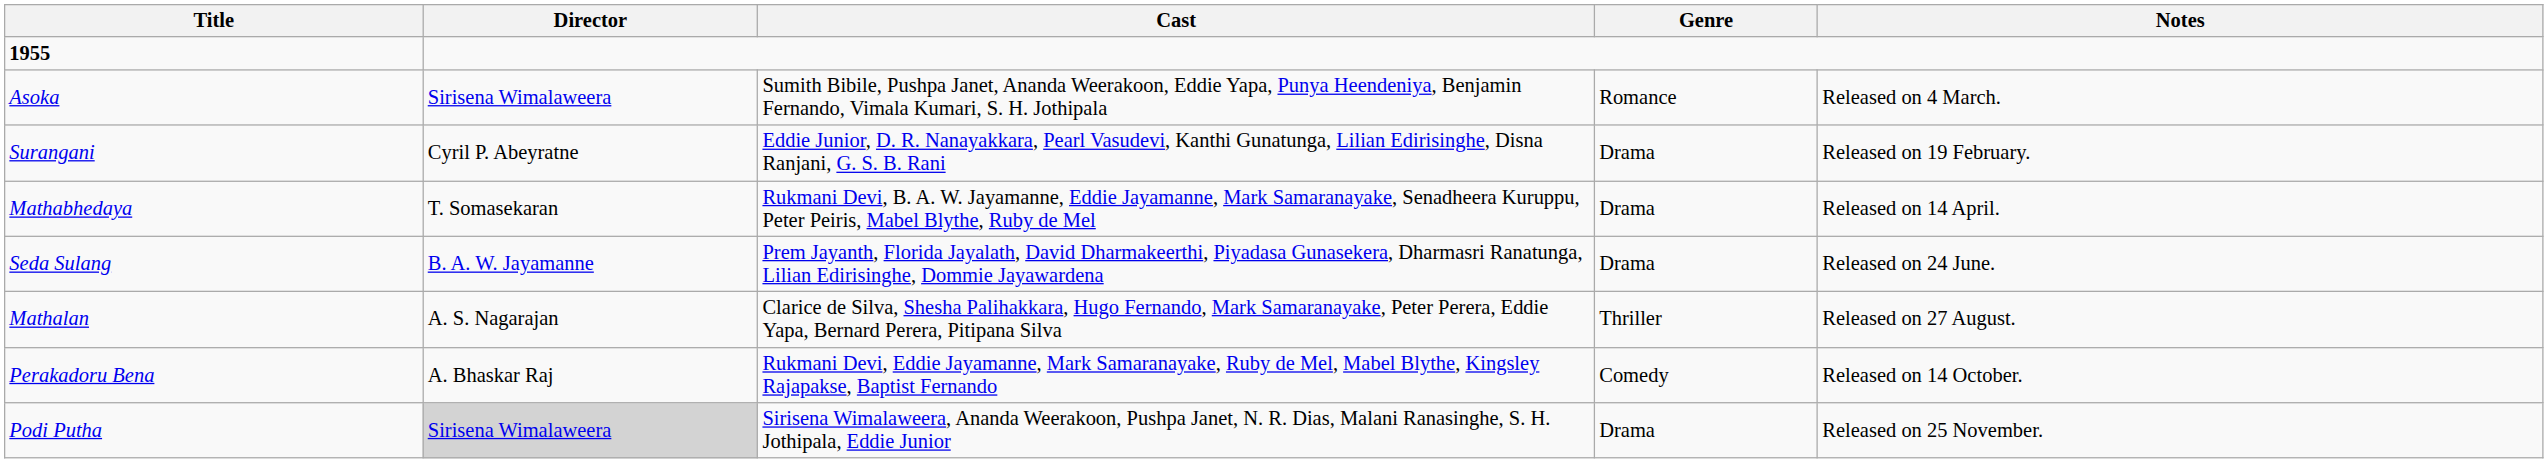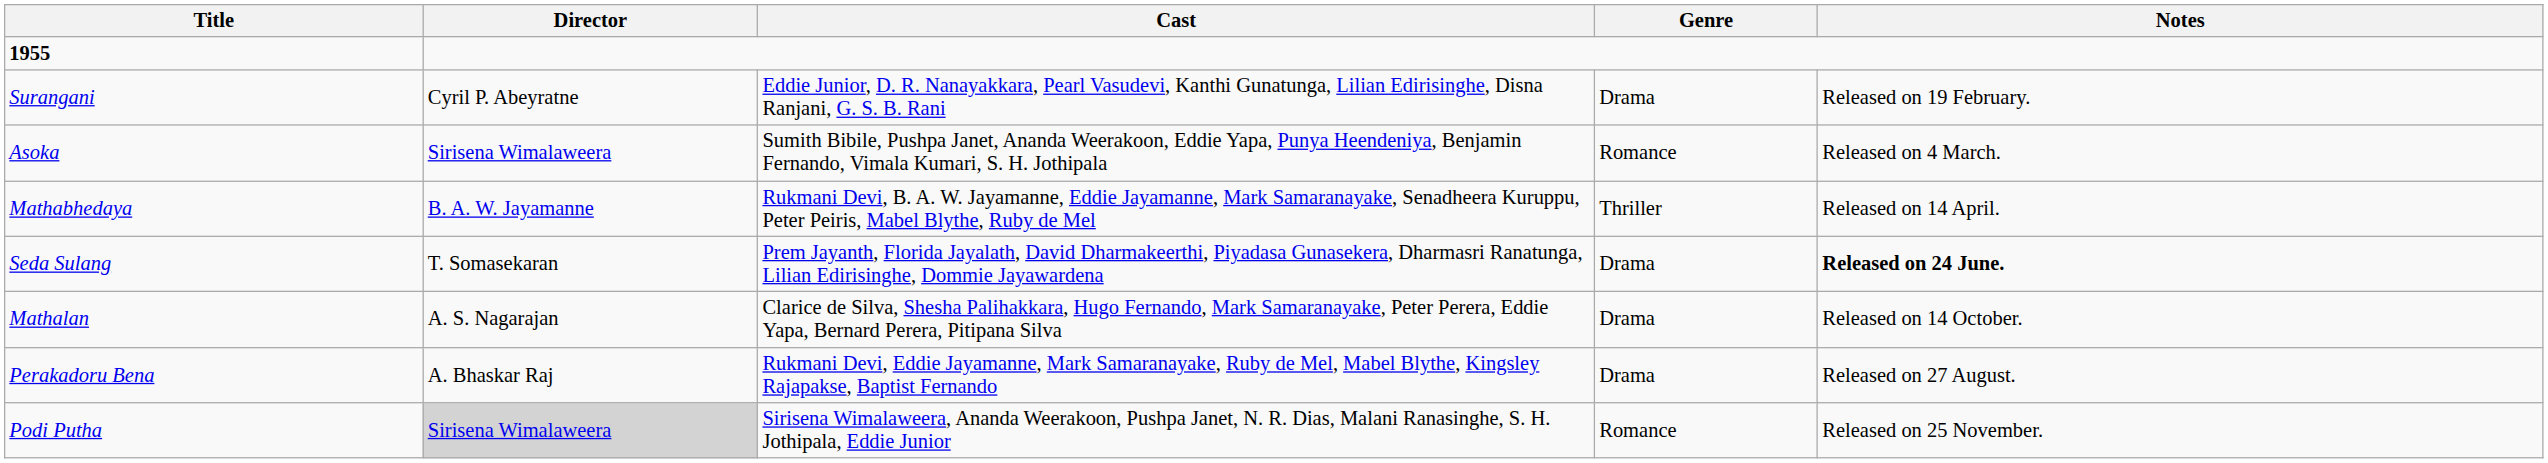 <table class="wikitable" width="100%">
 <tr>
 <th width=15%>Title</th>
 <th width=12%>Director</th>
 <th width=30%>Cast</th>
 <th width=8%>Genre</th>
 <th width=26%>Notes</th>
 </tr>
 <tr>
 <td><strong>1955</strong></td>
 </tr>
 <tr>
+<td><em><a href='#'>Surangani</a></em></td>
+<td>Cyril P. Abeyratne</td>
+<td><a href='#'>Eddie Junior</a>, <a href='#'>D. R. Nanayakkara</a>, <a href='#'>Pearl Vasudevi</a>, Kanthi Gunatunga, <a href='#'>Lilian Edirisinghe</a>, Disna Ranjani, <a href='#'>G. S. B. Rani</a></td>
+<td>Drama</td>
+<td>Released on 19 February.</td>
+</tr>
+<tr>
 <td><em><a href='#'>Asoka</a></em></td>
 <td><a href='#'>Sirisena Wimalaweera</a></td>
 <td>Sumith Bibile, Pushpa Janet, Ananda Weerakoon, Eddie Yapa, <a href='#'>Punya Heendeniya</a>, Benjamin Fernando, Vimala Kumari, S. H. Jothipala</td>
 <td>Romance</td>
 <td>Released on 4 March.</td>
 </tr>
 <tr>
-<td><em><a href='#'>Surangani</a></em></td>
-<td>Cyril P. Abeyratne</td>
-<td><a href='#'>Eddie Junior</a>, <a href='#'>D. R. Nanayakkara</a>, <a href='#'>Pearl Vasudevi</a>, Kanthi Gunatunga, <a href='#'>Lilian Edirisinghe</a>, Disna Ranjani, <a href='#'>G. S. B. Rani</a></td>
-<td>Drama</td>
-<td>Released on 19 February.</td>
-</tr>
-<tr>
 <td><em><a href='#'>Mathabhedaya</a></em></td>
-<td>T. Somasekaran</td>
+<td><a href='#'>B. A. W. Jayamanne</a></td>
 <td><a href='#'>Rukmani Devi</a>, B. A. W. Jayamanne, <a href='#'>Eddie Jayamanne</a>, <a href='#'>Mark Samaranayake</a>, Senadheera Kuruppu, Peter Peiris, <a href='#'>Mabel Blythe</a>, <a href='#'>Ruby de Mel</a></td>
-<td>Drama</td>
+<td>Thriller</td>
 <td>Released on 14 April.</td>
 </tr>
 <tr>
 <td><em><a href='#'>Seda Sulang</a></em></td>
-<td><a href='#'>B. A. W. Jayamanne</a></td>
+<td>T. Somasekaran</td>
 <td><a href='#'>Prem Jayanth</a>, <a href='#'>Florida Jayalath</a>, <a href='#'>David Dharmakeerthi</a>, <a href='#'>Piyadasa Gunasekera</a>, Dharmasri Ranatunga, <a href='#'>Lilian Edirisinghe</a>, <a href='#'>Dommie Jayawardena</a></td>
 <td>Drama</td>
-<td>Released on 24 June.</td>
+<td><strong>Released on 24 June.</strong></td>
 </tr>
 <tr>
 <td><em><a href='#'>Mathalan</a></em></td>
 <td>A. S. Nagarajan</td>
 <td>Clarice de Silva, <a href='#'>Shesha Palihakkara</a>, <a href='#'>Hugo Fernando</a>, <a href='#'>Mark Samaranayake</a>, Peter Perera, Eddie Yapa, Bernard Perera, Pitipana Silva</td>
-<td>Thriller</td>
-<td>Released on 27 August.</td>
+<td>Drama</td>
+<td>Released on 14 October.</td>
 </tr>
 <tr>
 <td><em><a href='#'>Perakadoru Bena</a></em></td>
 <td>A. Bhaskar Raj</td>
 <td><a href='#'>Rukmani Devi</a>, <a href='#'>Eddie Jayamanne</a>, <a href='#'>Mark Samaranayake</a>, <a href='#'>Ruby de Mel</a>, <a href='#'>Mabel Blythe</a>, <a href='#'>Kingsley Rajapakse</a>, <a href='#'>Baptist Fernando</a></td>
-<td>Comedy</td>
-<td>Released on 14 October.</td>
+<td>Drama</td>
+<td>Released on 27 August.</td>
 </tr>
 <tr>
 <td><em><a href='#'>Podi Putha</a></em></td>
 <td style="background: lightgrey;"><a href='#'>Sirisena Wimalaweera</a></td>
 <td><a href='#'>Sirisena Wimalaweera</a>, Ananda Weerakoon, Pushpa Janet, N. R. Dias, Malani Ranasinghe, S. H. Jothipala, <a href='#'>Eddie Junior</a></td>
-<td>Drama</td>
+<td>Romance</td>
 <td>Released on 25 November.</td>
 </tr>
 </table>
